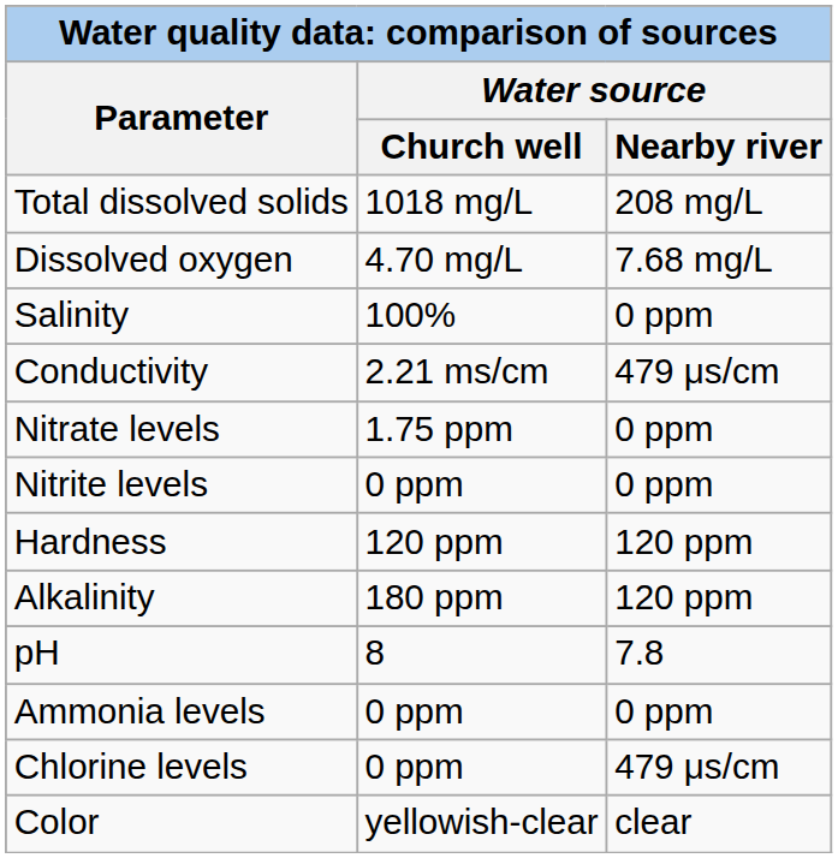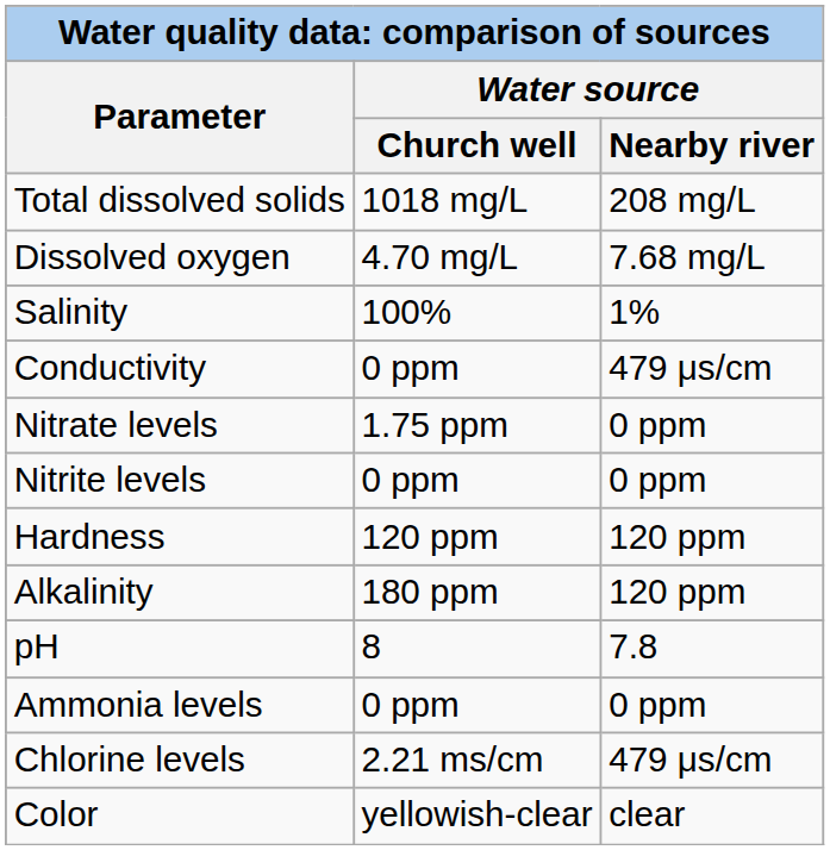 <table class="wikitable">
 <tr>
 <td bgcolor="ABCDEF" align="center" colspan="3"><strong>Water quality data: comparison of sources</strong></td>
 </tr>
 <tr>
 <th rowspan="2">Parameter</th>
 <th colspan="2"><em>Water source</em></th>
 </tr>
 <tr>
 <th>Church well</th>
 <th>Nearby river</th>
 </tr>
 <tr>
 <td>Total dissolved solids</td>
 <td>1018 mg/L</td>
 <td>208 mg/L</td>
 </tr>
 <tr>
 <td>Dissolved oxygen</td>
 <td>4.70 mg/L</td>
 <td>7.68 mg/L</td>
 </tr>
 <tr>
 <td>Salinity</td>
 <td>100%</td>
-<td>0 ppm</td>
+<td>1%</td>
 </tr>
 <tr>
 <td>Conductivity</td>
-<td>2.21 ms/cm</td>
+<td>0 ppm</td>
 <td>479 μs/cm</td>
 </tr>
 <tr>
 <td>Nitrate levels</td>
 <td>1.75 ppm</td>
 <td>0 ppm</td>
 </tr>
 <tr>
 <td>Nitrite levels</td>
 <td>0 ppm</td>
 <td>0 ppm</td>
 </tr>
 <tr>
 <td>Hardness </td>
 <td>120 ppm</td>
 <td>120 ppm</td>
 </tr>
 <tr>
 <td>Alkalinity </td>
 <td>180 ppm</td>
 <td>120 ppm</td>
 </tr>
 <tr>
 <td>pH</td>
 <td>8</td>
 <td>7.8</td>
 </tr>
 <tr>
 <td>Ammonia levels</td>
 <td>0 ppm</td>
 <td>0 ppm</td>
 </tr>
 <tr>
 <td>Chlorine levels</td>
-<td>0 ppm</td>
+<td>2.21 ms/cm</td>
 <td>479 μs/cm</td>
 </tr>
 <tr>
 <td>Color</td>
 <td>yellowish-clear</td>
 <td>clear</td>
 </tr>
 <tr>
 </tr>
 </table>
